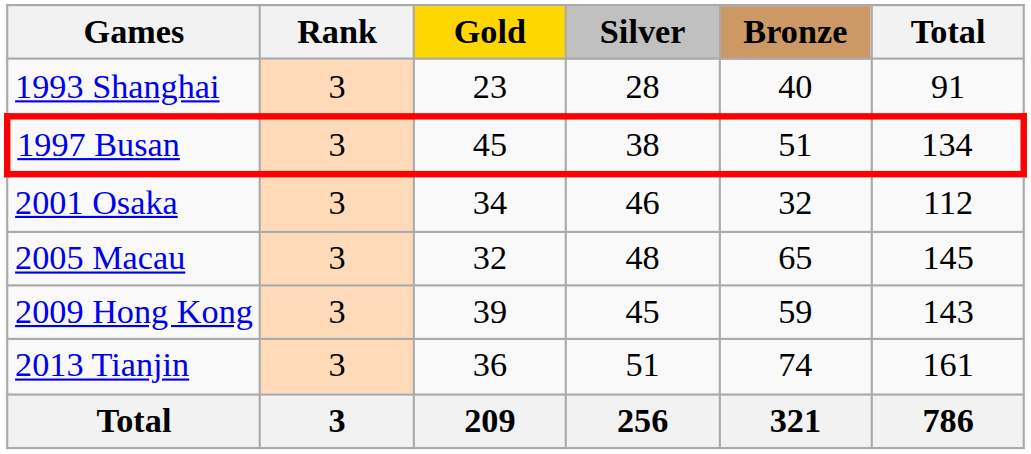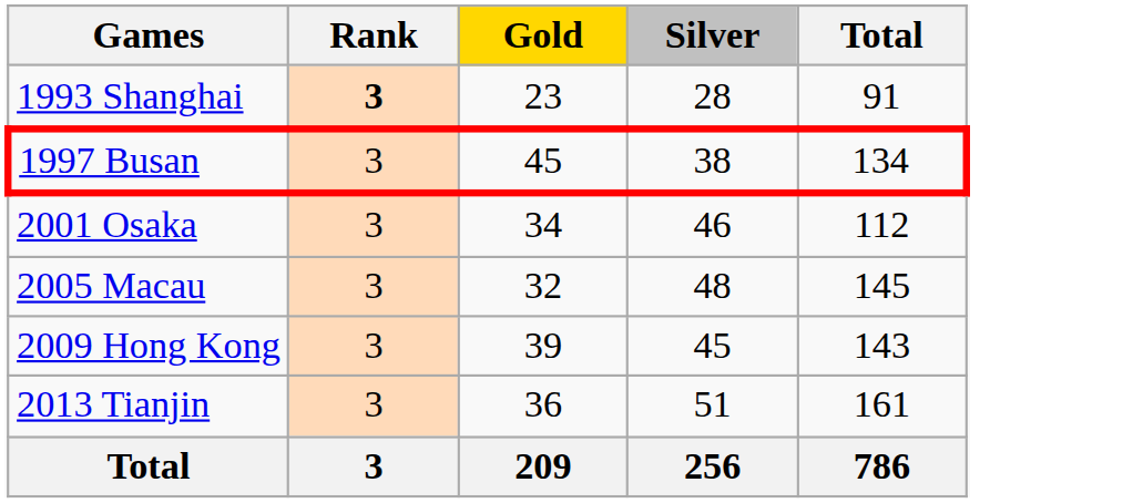 <table class="wikitable sortable" style="margin-top:0em; text-align:center; font-size:100%;">
 <tr>
 <th>Games</th>
 <th style="width:4em;">Rank</th>
 <th style="background:gold; width:4em;"><strong>Gold</strong></th>
 <th style="background:silver; width:4em;"><strong>Silver</strong></th>
-<th style="background:#cc9966; width:4em;"><strong>Bronze</strong></th>
 <th style="width:4em;">Total</th>
 </tr>
 <tr>
 <td align=left><a href='#'>1993 Shanghai</a></td>
-<td bgcolor=ffdab9>3</td>
+<td bgcolor=ffdab9><strong>3</strong></td>
 <td>23</td>
 <td>28</td>
-<td>40</td>
 <td>91</td>
 </tr>
 <tr style="border: 3px solid red">
 <td align=left><a href='#'>1997 Busan</a></td>
 <td bgcolor=ffdab9>3</td>
 <td>45</td>
 <td>38</td>
-<td>51</td>
 <td>134</td>
 </tr>
 <tr>
 <td align=left><a href='#'>2001 Osaka</a></td>
 <td bgcolor=ffdab9>3</td>
 <td>34</td>
 <td>46</td>
-<td>32</td>
 <td>112</td>
 </tr>
 <tr>
 <td align=left><a href='#'>2005 Macau</a></td>
 <td bgcolor=ffdab9>3</td>
 <td>32</td>
 <td>48</td>
-<td>65</td>
 <td>145</td>
 </tr>
 <tr>
 <td align=left><a href='#'>2009 Hong Kong</a></td>
 <td bgcolor=ffdab9>3</td>
 <td>39</td>
 <td>45</td>
-<td>59</td>
 <td>143</td>
 </tr>
 <tr>
 <td align=left><a href='#'>2013 Tianjin</a></td>
 <td bgcolor=ffdab9>3</td>
 <td>36</td>
 <td>51</td>
-<td>74</td>
 <td>161</td>
 </tr>
 <tr>
 <th>Total</th>
 <th>3</th>
 <th>209</th>
 <th>256</th>
-<th>321</th>
 <th>786</th>
 </tr>
 </table>
